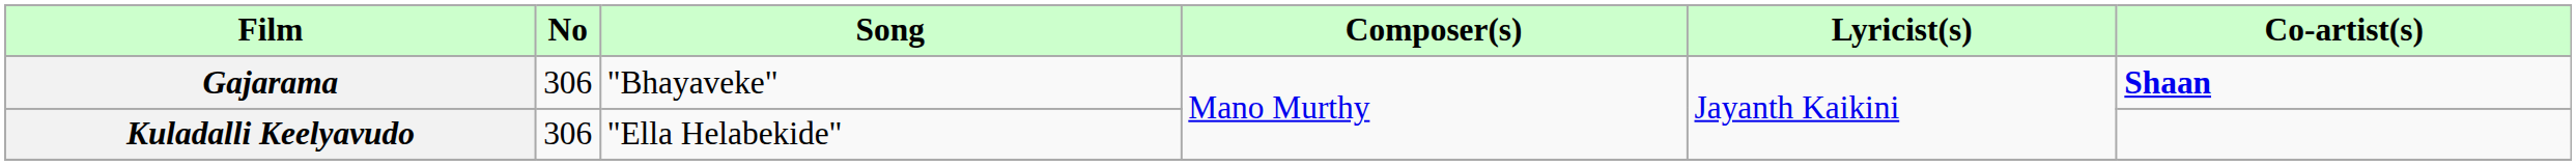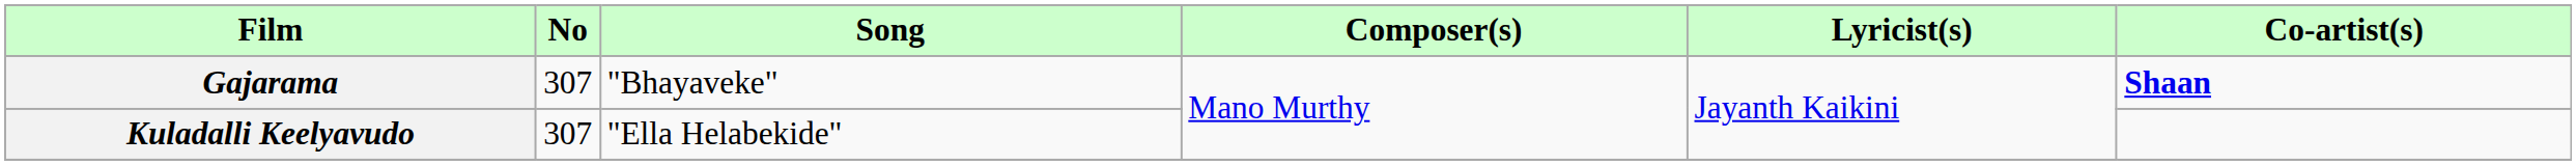 <table class="wikitable plainrowheaders" width="100%" textcolor:#000;">
 <tr style="background:#cfc; text-align:center;">
 <td scope="col" width="21%"><strong>Film</strong></td>
 <td><strong>No</strong></td>
 <td scope="col" width="23%"><strong>Song</strong></td>
 <td scope="col" width="20%"><strong>Composer(s)</strong></td>
 <td scope="col" width="17%"><strong>Lyricist(s)</strong></td>
 <td scope="col" width="18%"><strong>Co-artist(s)</strong></td>
 </tr>
 <tr>
 <th><em>Gajarama</em></th>
-<td>306</td>
+<td>307</td>
 <td>"Bhayaveke"</td>
 <td rowspan="2"><a href='#'>Mano Murthy</a></td>
 <td rowspan="2"><a href='#'>Jayanth Kaikini</a></td>
 <td><strong><a href='#'>Shaan</a></strong></td>
 </tr>
 <tr>
 <th><em>Kuladalli Keelyavudo</em></th>
-<td>306</td>
+<td>307</td>
 <td>"Ella Helabekide"</td>
 <td></td>
 </tr>
 <tr>
 </tr>
 </table>
